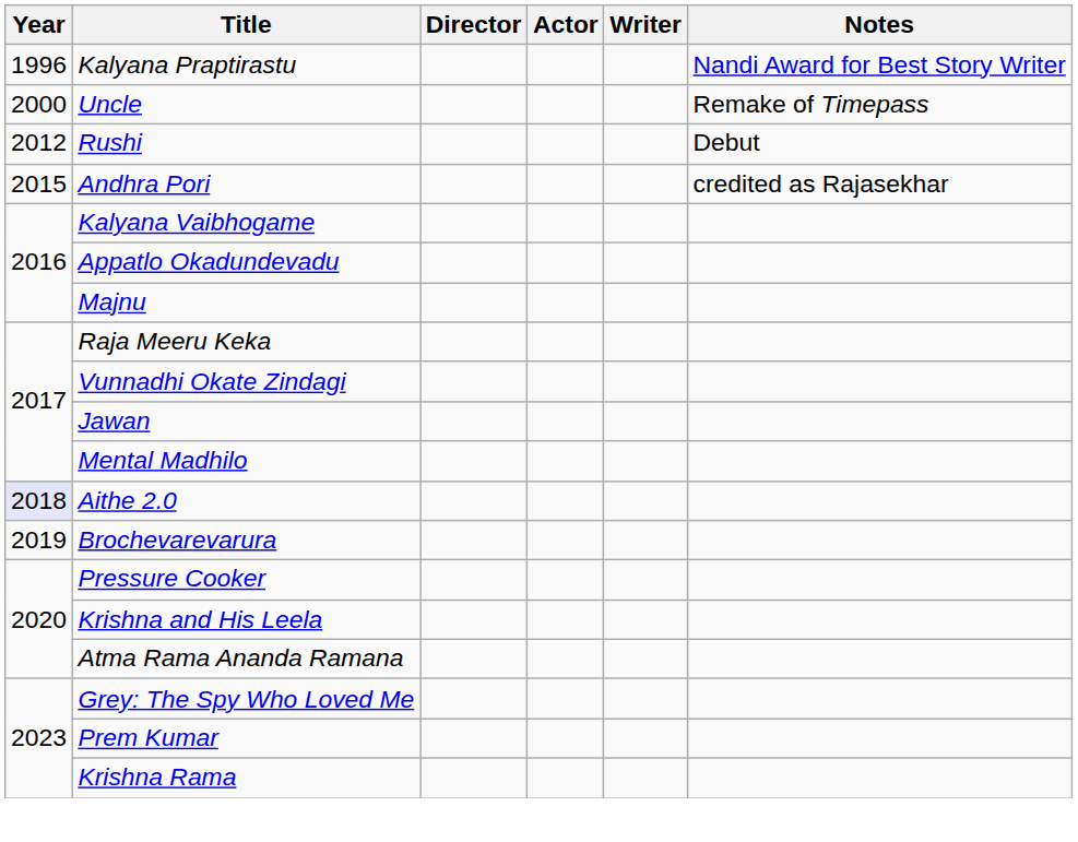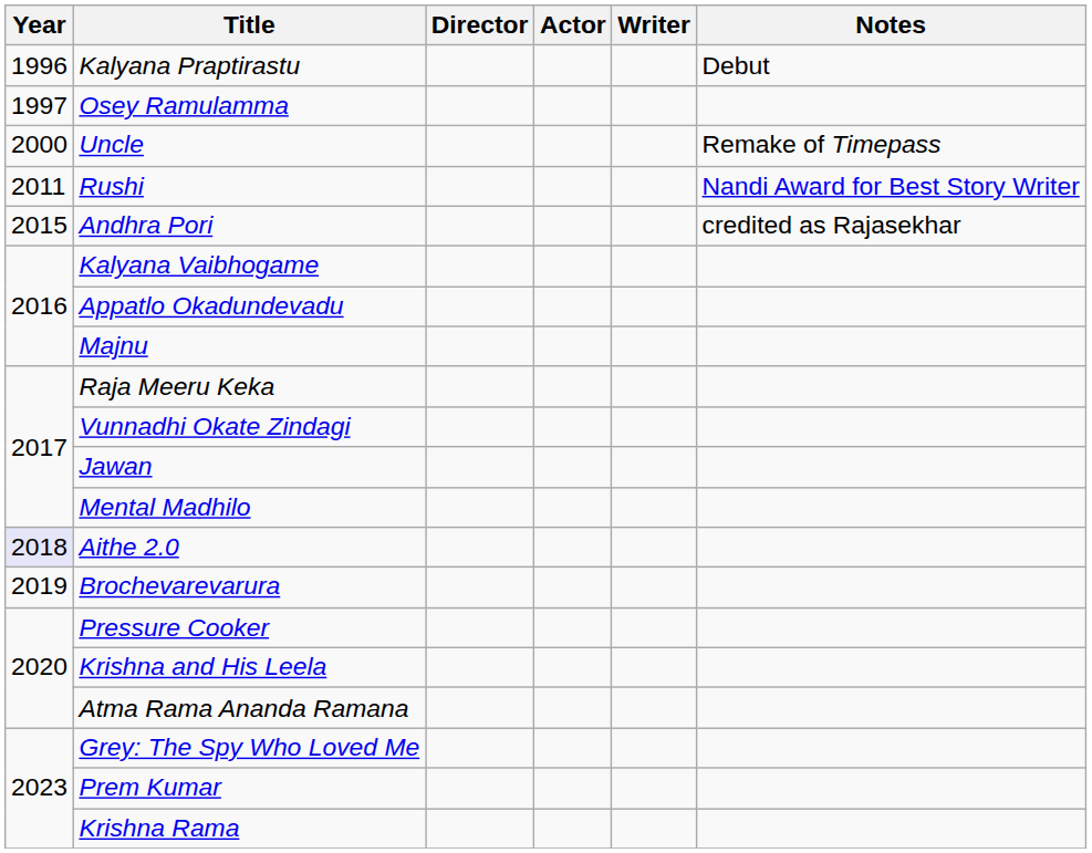 <table class="wikitable sortable">
 <tr>
 <th>Year</th>
 <th>Title</th>
 <th>Director</th>
 <th>Actor</th>
 <th>Writer</th>
 <th class="unsortable">Notes</th>
 </tr>
 <tr>
 <td>1996</td>
 <td><em>Kalyana Praptirastu</em></td>
 <td></td>
 <td></td>
 <td></td>
-<td> <a href='#'>Nandi Award for Best Story Writer</a></td>
+<td>Debut</td>
+</tr>
+<tr>
+<td>1997</td>
+<td><em><a href='#'>Osey Ramulamma</a></em></td>
+<td></td>
+<td></td>
+<td></td>
+<td></td>
 </tr>
 <tr>
 <td>2000</td>
 <td><em><a href='#'>Uncle</a></em></td>
 <td></td>
 <td></td>
 <td></td>
 <td>Remake of <em>Timepass</em></td>
 </tr>
 <tr>
-<td>2012</td>
+<td>2011</td>
 <td><em><a href='#'>Rushi</a></em></td>
 <td></td>
 <td></td>
 <td></td>
-<td>Debut</td>
+<td> <a href='#'>Nandi Award for Best Story Writer</a></td>
 </tr>
 <tr>
 <td>2015</td>
 <td><em><a href='#'>Andhra Pori</a></em></td>
 <td></td>
 <td></td>
 <td></td>
 <td>credited as  Rajasekhar</td>
 </tr>
 <tr>
 <td rowspan="3">2016</td>
 <td><em><a href='#'>Kalyana Vaibhogame</a></em></td>
 <td></td>
 <td></td>
 <td></td>
 <td></td>
 </tr>
 <tr>
 <td><em><a href='#'>Appatlo Okadundevadu</a></em></td>
 <td></td>
 <td></td>
 <td></td>
 <td></td>
 </tr>
 <tr>
 <td><em><a href='#'>Majnu</a></em></td>
 <td></td>
 <td></td>
 <td></td>
 <td></td>
 </tr>
 <tr>
 <td rowspan="4">2017</td>
 <td><em>Raja Meeru Keka</em></td>
 <td></td>
 <td></td>
 <td></td>
 <td></td>
 </tr>
 <tr>
 <td><em><a href='#'>Vunnadhi Okate Zindagi</a></em></td>
 <td></td>
 <td></td>
 <td></td>
 <td></td>
 </tr>
 <tr>
 <td><em><a href='#'>Jawan</a></em></td>
 <td></td>
 <td></td>
 <td></td>
 <td></td>
 </tr>
 <tr>
 <td><em><a href='#'>Mental Madhilo</a></em></td>
 <td></td>
 <td></td>
 <td></td>
 <td></td>
 </tr>
 <tr>
 <td style="background: lavender;">2018</td>
 <td><em><a href='#'>Aithe 2.0</a></em></td>
 <td></td>
 <td></td>
 <td></td>
 <td></td>
 </tr>
 <tr>
 <td>2019</td>
 <td><em><a href='#'>Brochevarevarura</a></em></td>
 <td></td>
 <td></td>
 <td></td>
 <td></td>
 </tr>
 <tr>
 <td rowspan="3">2020</td>
 <td><em><a href='#'>Pressure Cooker</a></em></td>
 <td></td>
 <td></td>
 <td></td>
 <td></td>
 </tr>
 <tr>
 <td><em><a href='#'>Krishna and His Leela</a></em></td>
 <td></td>
 <td></td>
 <td></td>
 <td></td>
 </tr>
 <tr>
 <td><em>Atma Rama Ananda Ramana</em></td>
 <td></td>
 <td></td>
 <td></td>
 <td></td>
 </tr>
 <tr>
 <td rowspan="3">2023</td>
 <td><em><a href='#'>Grey: The Spy Who Loved Me</a></em></td>
 <td></td>
 <td></td>
 <td></td>
 <td></td>
 </tr>
 <tr>
 <td><em><a href='#'>Prem Kumar</a></em></td>
 <td></td>
 <td></td>
 <td></td>
 <td></td>
 </tr>
 <tr>
 <td><a href='#'><em>Krishna Rama</em></a></td>
 <td></td>
 <td></td>
 <td></td>
 <td></td>
 </tr>
 </table>
